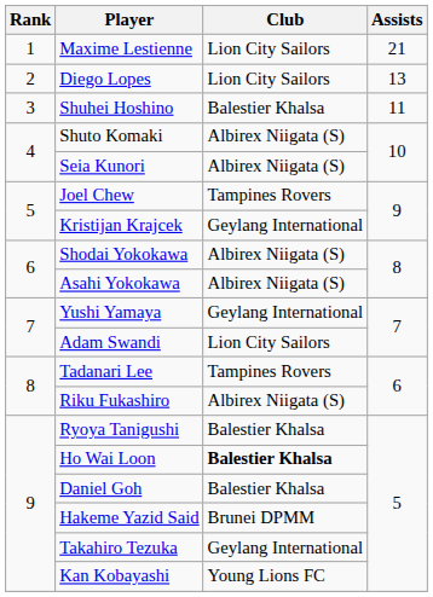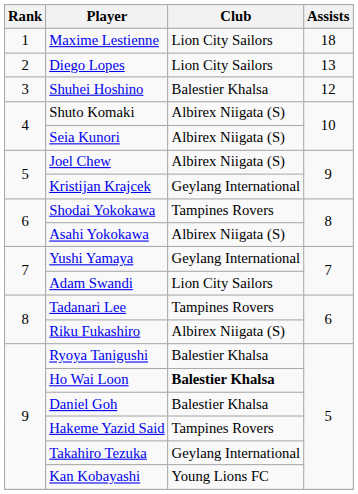 <table class="wikitable plainrowheaders sortable" style="font-size:85%">
 <tr>
 <th>Rank</th>
 <th>Player</th>
 <th>Club</th>
 <th>Assists</th>
 </tr>
 <tr>
 <td align="center" rowspan="1">1</td>
 <td> <a href='#'>Maxime Lestienne</a></td>
 <td>Lion City Sailors</td>
-<td align="center" rowspan="1">21</td>
+<td align="center" rowspan="1">18</td>
 </tr>
 <tr>
 <td align="center" rowspan="1">2</td>
 <td> <a href='#'>Diego Lopes</a></td>
 <td>Lion City Sailors</td>
 <td align="center" rowspan="1">13</td>
 </tr>
 <tr>
 <td align="center" rowspan="1">3</td>
 <td> <a href='#'>Shuhei Hoshino</a></td>
 <td>Balestier Khalsa</td>
-<td align="center" rowspan="1">11</td>
+<td align="center" rowspan="1">12</td>
 </tr>
 <tr>
 <td align="center" rowspan="2">4</td>
 <td> Shuto Komaki</td>
 <td>Albirex Niigata (S)</td>
 <td align="center" rowspan="2">10</td>
 </tr>
 <tr>
 <td> <a href='#'>Seia Kunori</a></td>
 <td>Albirex Niigata (S)</td>
 </tr>
 <tr>
 <td align="center" rowspan="2">5</td>
 <td> <a href='#'>Joel Chew</a></td>
-<td>Tampines Rovers</td>
+<td>Albirex Niigata (S)</td>
 <td align="center" rowspan="2">9</td>
 </tr>
 <tr>
 <td> <a href='#'>Kristijan Krajcek</a></td>
 <td>Geylang International</td>
 </tr>
 <tr>
 <td align="center" rowspan="2">6</td>
 <td> <a href='#'>Shodai Yokokawa</a></td>
-<td>Albirex Niigata (S)</td>
+<td>Tampines Rovers</td>
 <td align="center" rowspan="2">8</td>
 </tr>
 <tr>
 <td> <a href='#'>Asahi Yokokawa</a></td>
 <td>Albirex Niigata (S)</td>
 </tr>
 <tr>
 <td align="center" rowspan="2">7</td>
 <td> <a href='#'>Yushi Yamaya</a></td>
 <td>Geylang International</td>
 <td align="center" rowspan="2">7</td>
 </tr>
 <tr>
 <td><a href='#'>Adam Swandi</a></td>
 <td>Lion City Sailors</td>
 </tr>
 <tr>
 <td align="center" rowspan="2">8</td>
 <td> <a href='#'>Tadanari Lee</a></td>
 <td>Tampines Rovers</td>
 <td align="center" rowspan="2">6</td>
 </tr>
 <tr>
 <td> <a href='#'>Riku Fukashiro</a></td>
 <td>Albirex Niigata (S)</td>
 </tr>
 <tr>
 <td align="center" rowspan="6">9</td>
 <td> <a href='#'>Ryoya Tanigushi</a></td>
 <td>Balestier Khalsa</td>
 <td align="center" rowspan="6">5</td>
 </tr>
 <tr>
 <td> <a href='#'>Ho Wai Loon</a></td>
 <td><strong>Balestier Khalsa</strong></td>
 </tr>
 <tr>
 <td> <a href='#'>Daniel Goh</a></td>
 <td>Balestier Khalsa</td>
 </tr>
 <tr>
 <td> <a href='#'>Hakeme Yazid Said</a></td>
-<td>Brunei DPMM</td>
+<td>Tampines Rovers</td>
 </tr>
 <tr>
 <td> <a href='#'>Takahiro Tezuka</a></td>
 <td>Geylang International</td>
 </tr>
 <tr>
 <td> <a href='#'>Kan Kobayashi</a></td>
 <td>Young Lions FC</td>
 </tr>
 <tr>
 </tr>
 </table>
